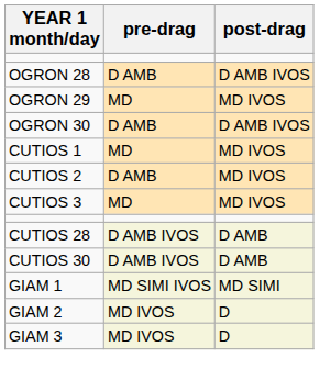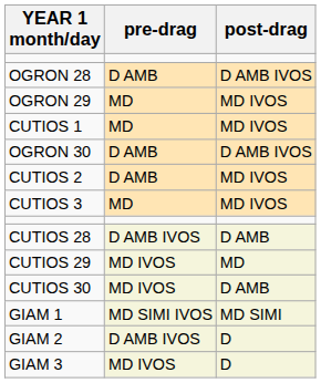 <table class="wikitable floatright">
 <tr>
 <th>YEAR 1 <br> month/day</th>
 <th>pre-drag</th>
 <th>post-drag</th>
 </tr>
 <tr>
 <td></td>
 <td></td>
 <td></td>
 </tr>
 <tr style="font-size:88%">
 <td>OGRON 28</td>
 <td style=background:#FFE5B4>D AMB</td>
 <td style=background:#FFE5B4>D AMB <span>IVOS</span></td>
 </tr>
 <tr style="font-size:88%">
 <td>OGRON 29</td>
 <td style=background:#FFE5B4>MD</td>
 <td style=background:#FFE5B4>MD <span>IVOS</span></td>
 </tr>
 <tr style="font-size:88%">
+<td>CUTIOS 1</td>
+<td style=background:#FFE5B4>MD</td>
+<td style=background:#FFE5B4>MD <span>IVOS</span></td>
+</tr>
+<tr style="font-size:88%">
 <td>OGRON 30</td>
 <td style=background:#FFE5B4>D AMB</td>
 <td style=background:#FFE5B4>D AMB   <span>IVOS</span></td>
-</tr>
-<tr style="font-size:88%">
-<td>CUTIOS 1</td>
-<td style=background:#FFE5B4>MD</td>
-<td style=background:#FFE5B4>MD <span>IVOS</span></td>
 </tr>
 <tr style="font-size:88%">
 <td>CUTIOS 2</td>
 <td style=background:#FFE5B4>D AMB</td>
 <td style=background:#FFE5B4>MD <span>IVOS</span></td>
 </tr>
 <tr style="font-size:88%">
 <td>CUTIOS 3</td>
 <td style=background:#FFE5B4>MD</td>
 <td style=background:#FFE5B4>MD <span>IVOS</span></td>
 </tr>
 <tr>
 <td></td>
 <td></td>
 <td></td>
 </tr>
 <tr style="font-size:88%">
 <td>CUTIOS 28</td>
 <td style=background:#F5F5DC>D AMB <span>IVOS</span></td>
 <td style=background:#F5F5DC>D AMB</td>
 </tr>
 <tr style="font-size:88%">
+<td>CUTIOS 29</td>
+<td style=background:#F5F5DC>MD <span>IVOS</span></td>
+<td style=background:#F5F5DC>MD</td>
+</tr>
+<tr style="font-size:88%">
 <td>CUTIOS 30</td>
-<td style=background:#F5F5DC>D AMB <span>IVOS</span></td>
+<td style=background:#F5F5DC>MD <span>IVOS</span></td>
 <td style=background:#F5F5DC>D AMB</td>
 </tr>
 <tr style="font-size:88%">
 <td>GIAM 1</td>
 <td style=background:#F5F5DC>MD SIMI <span>IVOS</span></td>
 <td style=background:#F5F5DC>MD SIMI</td>
 </tr>
 <tr style="font-size:88%">
 <td>GIAM 2</td>
-<td style=background:#F5F5DC>MD <span>IVOS</span></td>
+<td style=background:#F5F5DC>D AMB <span>IVOS</span></td>
 <td style="background:#F5F5DC">D</td>
 </tr>
 <tr style="font-size:88%">
 <td>GIAM 3</td>
 <td style=background:#F5F5DC>MD <span>IVOS</span></td>
 <td style=background:#F5F5DC>D</td>
 </tr>
 </table>
